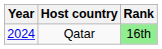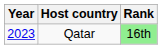 <table class="wikitable" style="text-align: center;">
 <tr>
 <th>Year</th>
 <th>Host country</th>
 <th>Rank</th>
 </tr>
 <tr>
-<td><a href='#'>2024</a></td>
+<td><a href='#'>2023</a></td>
 <td>Qatar</td>
 <td style="background: lightgreen;">16th</td>
 </tr>
 </table>
